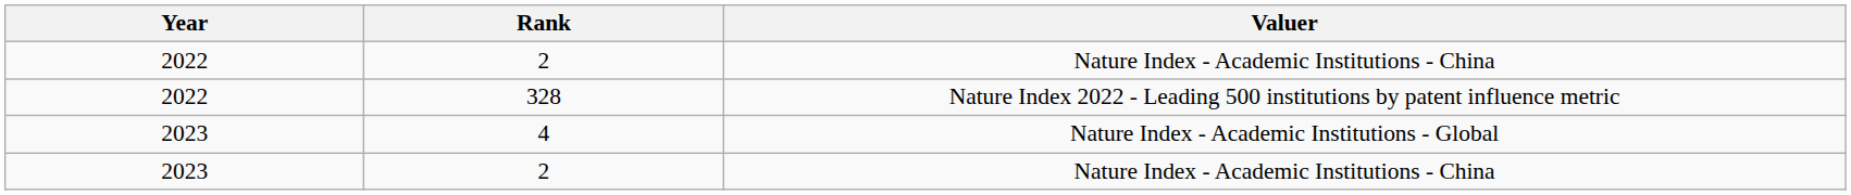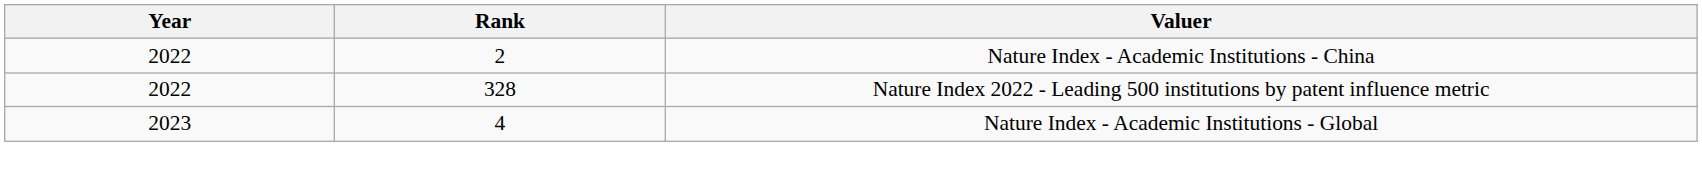 <table class="wikitable sortable" width="100%">
 <tr>
 <th width="8%">Year</th>
 <th width="8%">Rank</th>
 <th width="25%">Valuer</th>
 </tr>
 <tr>
 <td align="center">2022</td>
 <td align="center">2</td>
 <td align="center">Nature Index - Academic Institutions - China</td>
 </tr>
 <tr>
 <td align="center">2022</td>
 <td align="center">328</td>
 <td align="center">Nature Index 2022 - Leading 500 institutions by patent influence metric</td>
 </tr>
 <tr>
 <td align="center">2023</td>
 <td align="center">4</td>
 <td align="center">Nature Index - Academic Institutions - Global</td>
 </tr>
-<tr>
-<td align="center">2023</td>
-<td align="center">2</td>
-<td align="center">Nature Index - Academic Institutions - China</td>
-</tr>
 </table>
